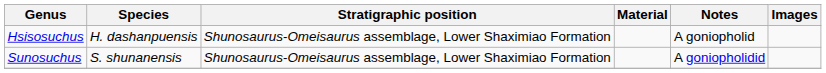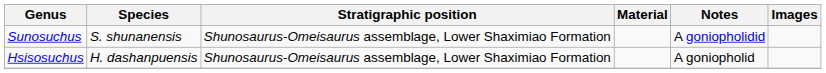 <table class="wikitable sortable">
 <tr>
 <th>Genus</th>
 <th>Species</th>
 <th>Stratigraphic position</th>
 <th>Material</th>
 <th>Notes</th>
 <th>Images</th>
 </tr>
 <tr>
+<td><em><a href='#'>Sunosuchus</a></em></td>
+<td><em>S. shunanensis</em></td>
+<td><em>Shunosaurus</em>-<em>Omeisaurus</em> assemblage, Lower Shaximiao Formation</td>
+<td></td>
+<td>A <a href='#'>goniopholidid</a></td>
+<td></td>
+</tr>
+<tr>
 <td><em><a href='#'>Hsisosuchus</a></em></td>
 <td><em>H. dashanpuensis</em></td>
 <td><em>Shunosaurus</em>-<em>Omeisaurus</em> assemblage, Lower Shaximiao Formation</td>
 <td></td>
 <td>A goniopholid</td>
 <td></td>
 </tr>
 <tr>
-<td><em><a href='#'>Sunosuchus</a></em></td>
-<td><em>S. shunanensis</em></td>
-<td><em>Shunosaurus</em>-<em>Omeisaurus</em> assemblage, Lower Shaximiao Formation</td>
-<td></td>
-<td>A <a href='#'>goniopholidid</a></td>
-<td></td>
-</tr>
-<tr>
 </tr>
 </table>
